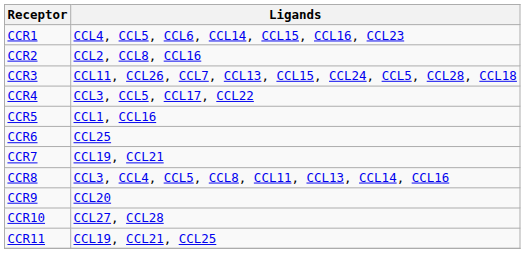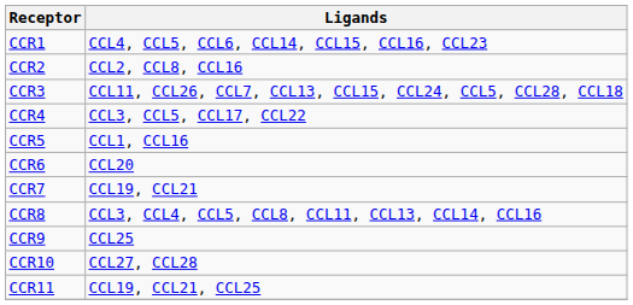 <table class="wikitable">
 <tr>
 <th>Receptor</th>
 <th>Ligands</th>
 </tr>
 <tr>
 <td><a href='#'>CCR1</a></td>
 <td><a href='#'>CCL4</a>, <a href='#'>CCL5</a>, <a href='#'>CCL6</a>, <a href='#'>CCL14</a>, <a href='#'>CCL15</a>, <a href='#'>CCL16</a>, <a href='#'>CCL23</a></td>
 </tr>
 <tr>
 <td><a href='#'>CCR2</a></td>
 <td><a href='#'>CCL2</a>, <a href='#'>CCL8</a>, <a href='#'>CCL16</a></td>
 </tr>
 <tr>
 <td><a href='#'>CCR3</a></td>
 <td><a href='#'>CCL11</a>, <a href='#'>CCL26</a>, <a href='#'>CCL7</a>, <a href='#'>CCL13</a>, <a href='#'>CCL15</a>, <a href='#'>CCL24</a>, <a href='#'>CCL5</a>, <a href='#'>CCL28</a>, <a href='#'>CCL18</a></td>
 </tr>
 <tr>
 <td><a href='#'>CCR4</a></td>
 <td><a href='#'>CCL3</a>, <a href='#'>CCL5</a>, <a href='#'>CCL17</a>, <a href='#'>CCL22</a></td>
 </tr>
 <tr>
 <td><a href='#'>CCR5</a></td>
 <td><a href='#'>CCL1</a>, <a href='#'>CCL16</a></td>
 </tr>
 <tr>
 <td><a href='#'>CCR6</a></td>
-<td><a href='#'>CCL25</a></td>
+<td><a href='#'>CCL20</a></td>
 </tr>
 <tr>
 <td><a href='#'>CCR7</a></td>
 <td><a href='#'>CCL19</a>, <a href='#'>CCL21</a></td>
 </tr>
 <tr>
 <td><a href='#'>CCR8</a></td>
 <td><a href='#'>CCL3</a>, <a href='#'>CCL4</a>, <a href='#'>CCL5</a>, <a href='#'>CCL8</a>, <a href='#'>CCL11</a>, <a href='#'>CCL13</a>, <a href='#'>CCL14</a>, <a href='#'>CCL16</a></td>
 </tr>
 <tr>
 <td><a href='#'>CCR9</a></td>
-<td><a href='#'>CCL20</a></td>
+<td><a href='#'>CCL25</a></td>
 </tr>
 <tr>
 <td><a href='#'>CCR10</a></td>
 <td><a href='#'>CCL27</a>, <a href='#'>CCL28</a></td>
 </tr>
 <tr>
 <td><a href='#'>CCR11</a></td>
 <td><a href='#'>CCL19</a>, <a href='#'>CCL21</a>, <a href='#'>CCL25</a></td>
 </tr>
 <tr>
 </tr>
 </table>
